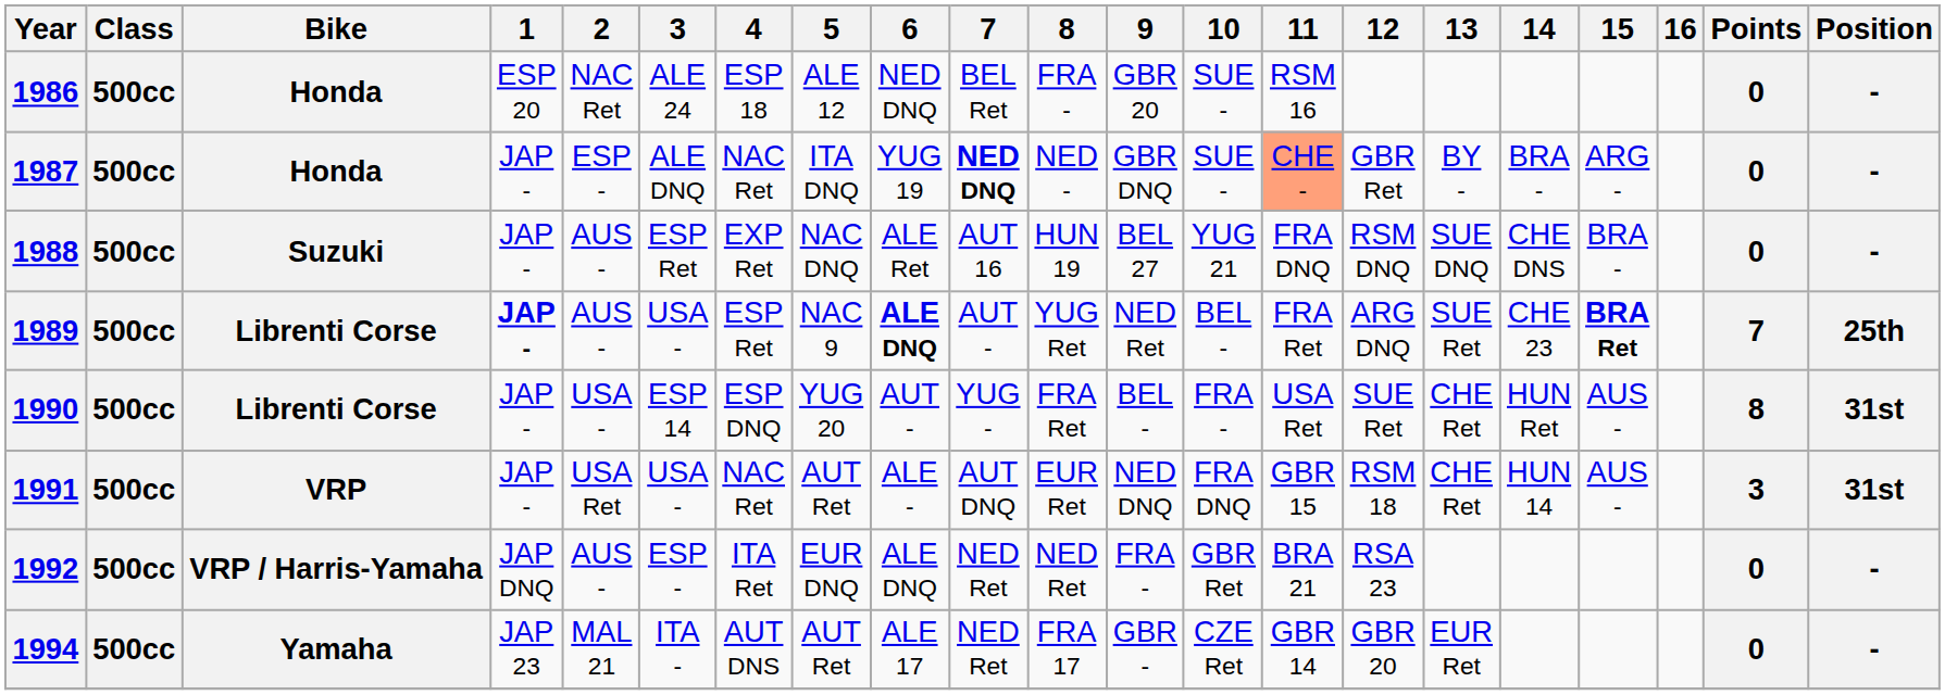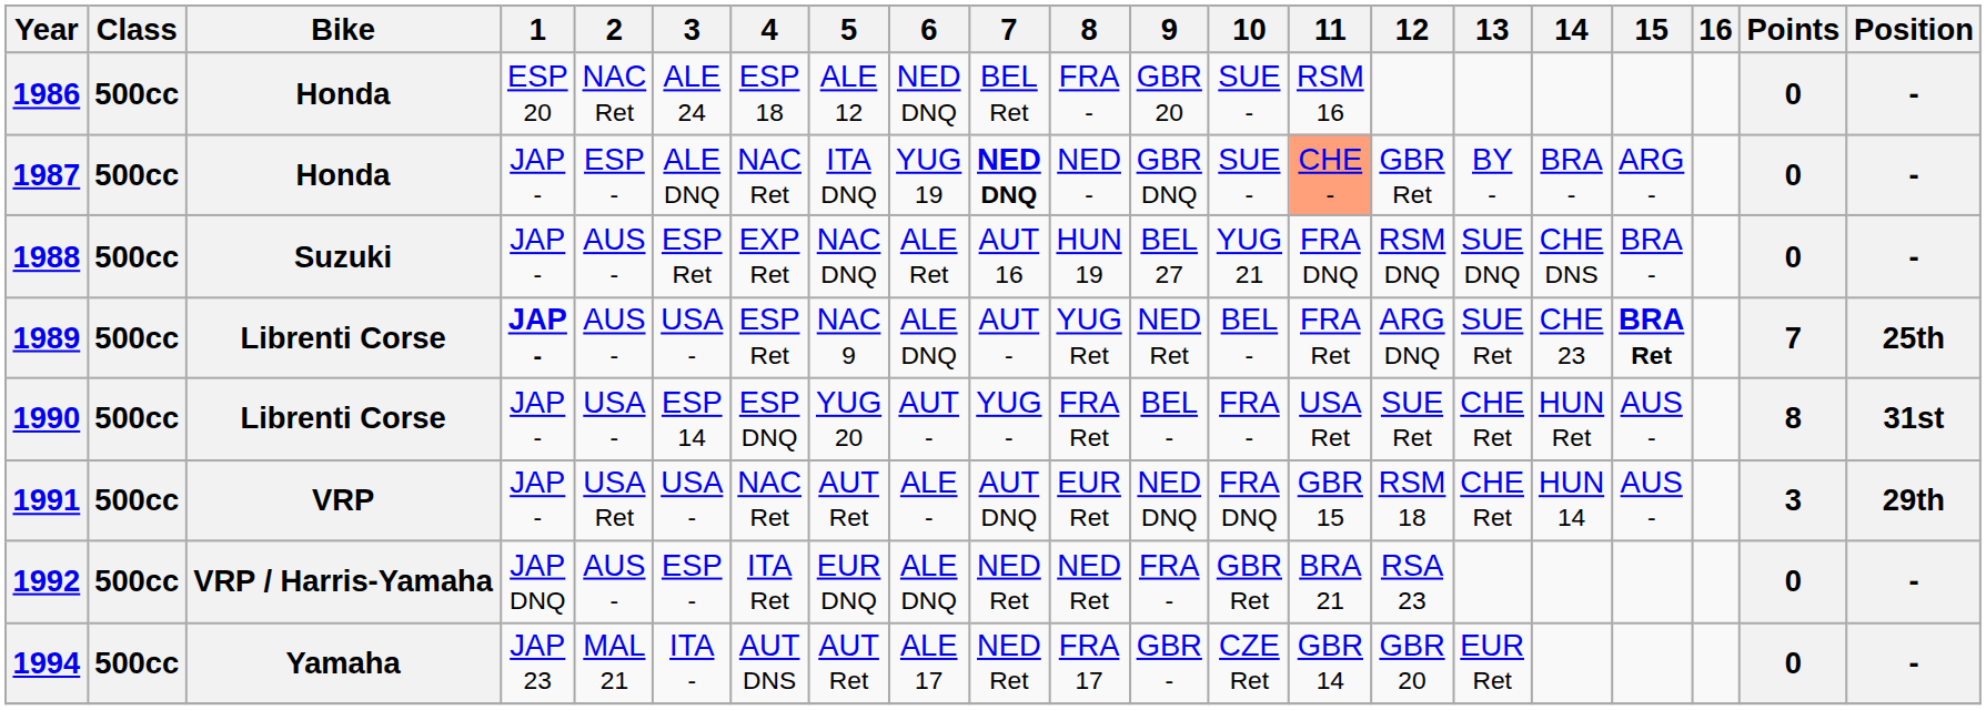 <table class="wikitable" style="text-align:center; font-size:85%">
 <tr>
 <th>Year</th>
 <th>Class</th>
 <th>Bike</th>
 <th>1</th>
 <th>2</th>
 <th>3</th>
 <th>4</th>
 <th>5</th>
 <th>6</th>
 <th>7</th>
 <th>8</th>
 <th>9</th>
 <th>10</th>
 <th>11</th>
 <th>12</th>
 <th>13</th>
 <th>14</th>
 <th>15</th>
 <th>16</th>
 <th>Points</th>
 <th>Position</th>
 </tr>
 <tr>
 <th><a href='#'>1986</a></th>
 <th>500cc</th>
 <th>Honda</th>
 <td><a href='#'>ESP</a><br><small>20</small></td>
 <td><a href='#'>NAC</a><br><small>Ret</small></td>
 <td><a href='#'>ALE</a><br><small>24</small></td>
 <td><a href='#'>ESP</a><br><small>18</small></td>
 <td><a href='#'>ALE</a><br><small>12</small></td>
 <td><a href='#'>NED</a><br><small>DNQ</small></td>
 <td><a href='#'>BEL</a><br><small>Ret</small></td>
 <td><a href='#'>FRA</a><br><small>-</small></td>
 <td><a href='#'>GBR</a><br><small>20</small></td>
 <td><a href='#'>SUE</a><br><small>-</small></td>
 <td><a href='#'>RSM</a><br><small>16</small></td>
 <td></td>
 <td></td>
 <td></td>
 <td></td>
 <td></td>
 <th>0</th>
 <th>-</th>
 </tr>
 <tr>
 <th><a href='#'>1987</a></th>
 <th>500cc</th>
 <th>Honda</th>
 <td><a href='#'>JAP</a><br><small>-</small></td>
 <td><a href='#'>ESP</a><br><small>-</small></td>
 <td><a href='#'>ALE</a><br><small>DNQ</small></td>
 <td><a href='#'>NAC</a><br><small>Ret</small></td>
 <td><a href='#'>ITA</a><br><small>DNQ</small></td>
 <td><a href='#'>YUG</a><br><small>19</small></td>
 <td><strong><a href='#'>NED</a><br><small>DNQ</small></strong></td>
 <td><a href='#'>NED</a><br><small>-</small></td>
 <td><a href='#'>GBR</a><br><small>DNQ</small></td>
 <td><a href='#'>SUE</a><br><small>-</small></td>
 <td style="background: lightsalmon;"><a href='#'>CHE</a><br><small>-</small></td>
 <td><a href='#'>GBR</a><br><small>Ret</small></td>
 <td><a href='#'>BY</a><br><small>-</small></td>
 <td><a href='#'>BRA</a><br><small>-</small></td>
 <td><a href='#'>ARG</a><br><small>-</small></td>
 <td></td>
 <th>0</th>
 <th>-</th>
 </tr>
 <tr>
 <th><a href='#'>1988</a></th>
 <th>500cc</th>
 <th>Suzuki</th>
 <td><a href='#'>JAP</a><br><small>-</small></td>
 <td><a href='#'>AUS</a><br><small>-</small></td>
 <td><a href='#'>ESP</a><br><small>Ret</small></td>
 <td><a href='#'>EXP</a><br><small>Ret</small></td>
 <td><a href='#'>NAC</a><br><small>DNQ</small></td>
 <td><a href='#'>ALE</a><br><small>Ret</small></td>
 <td><a href='#'>AUT</a><br><small>16</small></td>
 <td><a href='#'>HUN</a><br><small>19</small></td>
 <td><a href='#'>BEL</a><br><small>27</small></td>
 <td><a href='#'>YUG</a><br><small>21</small></td>
 <td><a href='#'>FRA</a><br><small>DNQ</small></td>
 <td><a href='#'>RSM</a><br><small>DNQ</small></td>
 <td><a href='#'>SUE</a><br><small>DNQ</small></td>
 <td><a href='#'>CHE</a><br><small>DNS</small></td>
 <td><a href='#'>BRA</a><br><small>-</small></td>
 <td></td>
 <th>0</th>
 <th>-</th>
 </tr>
 <tr>
 <th><a href='#'>1989</a></th>
 <th>500cc</th>
 <th>Librenti Corse</th>
 <td><strong><a href='#'>JAP</a><br><small>-</small></strong></td>
 <td><a href='#'>AUS</a><br><small>-</small></td>
 <td><a href='#'>USA</a><br><small>-</small></td>
 <td><a href='#'>ESP</a><br><small>Ret</small></td>
 <td><a href='#'>NAC</a><br><small>9</small></td>
-<td><strong><a href='#'>ALE</a><br><small>DNQ</small></strong></td>
+<td><a href='#'>ALE</a><br><small>DNQ</small></td>
 <td><a href='#'>AUT</a><br><small>-</small></td>
 <td><a href='#'>YUG</a><br><small>Ret</small></td>
 <td><a href='#'>NED</a><br><small>Ret</small></td>
 <td><a href='#'>BEL</a><br><small>-</small></td>
 <td><a href='#'>FRA</a><br><small>Ret</small></td>
 <td><a href='#'>ARG</a><br><small>DNQ</small></td>
 <td><a href='#'>SUE</a><br><small>Ret</small></td>
 <td><a href='#'>CHE</a><br><small>23</small></td>
 <td><strong><a href='#'>BRA</a><br><small>Ret</small></strong></td>
 <td></td>
 <th>7</th>
 <th>25th</th>
 </tr>
 <tr>
 <th><a href='#'>1990</a></th>
 <th>500cc</th>
 <th>Librenti Corse</th>
 <td><a href='#'>JAP</a><br><small>-</small></td>
 <td><a href='#'>USA</a><br><small>-</small></td>
 <td><a href='#'>ESP</a><br><small>14</small></td>
 <td><a href='#'>ESP</a><br><small>DNQ</small></td>
 <td><a href='#'>YUG</a><br><small>20</small></td>
 <td><a href='#'>AUT</a><br><small>-</small></td>
 <td><a href='#'>YUG</a><br><small>-</small></td>
 <td><a href='#'>FRA</a><br><small>Ret</small></td>
 <td><a href='#'>BEL</a><br><small>-</small></td>
 <td><a href='#'>FRA</a><br><small>-</small></td>
 <td><a href='#'>USA</a><br><small>Ret</small></td>
 <td><a href='#'>SUE</a><br><small>Ret</small></td>
 <td><a href='#'>CHE</a><br><small>Ret</small></td>
 <td><a href='#'>HUN</a><br><small>Ret</small></td>
 <td><a href='#'>AUS</a><br><small>-</small></td>
 <td></td>
 <th>8</th>
 <th>31st</th>
 </tr>
 <tr>
 <th><a href='#'>1991</a></th>
 <th>500cc</th>
 <th>VRP</th>
 <td><a href='#'>JAP</a><br><small>-</small></td>
 <td><a href='#'>USA</a><br><small>Ret</small></td>
 <td><a href='#'>USA</a><br><small>-</small></td>
 <td><a href='#'>NAC</a><br><small>Ret</small></td>
 <td><a href='#'>AUT</a><br><small>Ret</small></td>
 <td><a href='#'>ALE</a><br><small>-</small></td>
 <td><a href='#'>AUT</a><br><small>DNQ</small></td>
 <td><a href='#'>EUR</a><br><small>Ret</small></td>
 <td><a href='#'>NED</a><br><small>DNQ</small></td>
 <td><a href='#'>FRA</a><br><small>DNQ</small></td>
 <td><a href='#'>GBR</a><br><small>15</small></td>
 <td><a href='#'>RSM</a><br><small>18</small></td>
 <td><a href='#'>CHE</a><br><small>Ret</small></td>
 <td><a href='#'>HUN</a><br><small>14</small></td>
 <td><a href='#'>AUS</a><br><small>-</small></td>
 <td></td>
 <th>3</th>
-<th>31st</th>
+<th>29th</th>
 </tr>
 <tr>
 <th><a href='#'>1992</a></th>
 <th>500cc</th>
 <th>VRP / Harris-Yamaha</th>
 <td><a href='#'>JAP</a><br><small>DNQ</small></td>
 <td><a href='#'>AUS</a><br><small>-</small></td>
 <td><a href='#'>ESP</a><br><small>-</small></td>
 <td><a href='#'>ITA</a><br><small>Ret</small></td>
 <td><a href='#'>EUR</a><br><small>DNQ</small></td>
 <td><a href='#'>ALE</a><br><small>DNQ</small></td>
 <td><a href='#'>NED</a><br><small>Ret</small></td>
 <td><a href='#'>NED</a><br><small>Ret</small></td>
 <td><a href='#'>FRA</a><br><small>-</small></td>
 <td><a href='#'>GBR</a><br><small>Ret</small></td>
 <td><a href='#'>BRA</a><br><small>21</small></td>
 <td><a href='#'>RSA</a><br><small>23</small></td>
 <td></td>
 <td></td>
 <td></td>
 <td></td>
 <th>0</th>
 <th>-</th>
 </tr>
 <tr>
 <th><a href='#'>1994</a></th>
 <th>500cc</th>
 <th>Yamaha</th>
 <td><a href='#'>JAP</a><br><small>23</small></td>
 <td><a href='#'>MAL</a><br><small>21</small></td>
 <td><a href='#'>ITA</a><br><small>-</small></td>
 <td><a href='#'>AUT</a><br><small>DNS</small></td>
 <td><a href='#'>AUT</a><br><small>Ret</small></td>
 <td><a href='#'>ALE</a><br><small>17</small></td>
 <td><a href='#'>NED</a><br><small>Ret</small></td>
 <td><a href='#'>FRA</a><br><small>17</small></td>
 <td><a href='#'>GBR</a><br><small>-</small></td>
 <td><a href='#'>CZE</a><br><small>Ret</small></td>
 <td><a href='#'>GBR</a><br><small>14</small></td>
 <td><a href='#'>GBR</a><br><small>20</small></td>
 <td><a href='#'>EUR</a><br><small>Ret</small></td>
 <td></td>
 <td></td>
 <td></td>
 <th>0</th>
 <th>-</th>
 </tr>
 <tr>
 </tr>
 </table>
